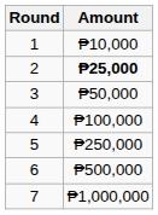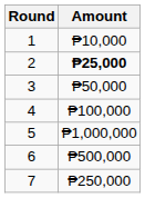 <table class="wikitable" style="text-align:center;">
 <tr>
 <th>Round</th>
 <th>Amount</th>
 </tr>
 <tr>
 <td>1</td>
 <td>₱10,000</td>
 </tr>
 <tr>
 <td>2</td>
 <td><strong>₱25,000</strong></td>
 </tr>
 <tr>
 <td>3</td>
 <td>₱50,000</td>
 </tr>
 <tr>
 <td>4</td>
 <td>₱100,000</td>
 </tr>
 <tr>
 <td>5</td>
-<td>₱250,000</td>
+<td>₱1,000,000</td>
 </tr>
 <tr>
 <td>6</td>
 <td>₱500,000</td>
 </tr>
 <tr>
 <td>7</td>
-<td>₱1,000,000</td>
+<td>₱250,000</td>
 </tr>
 </table>
